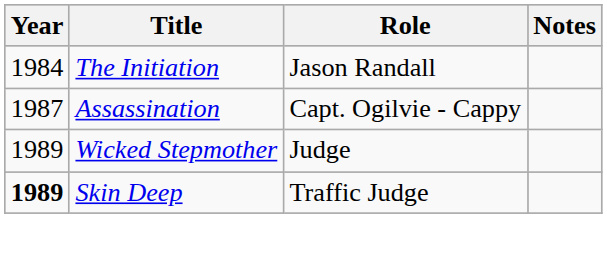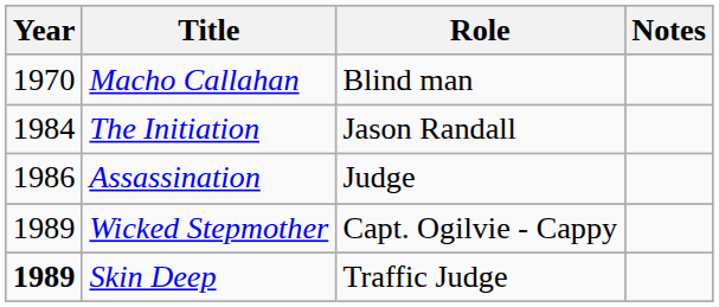 <table class="wikitable sortable">
 <tr>
 <th>Year</th>
 <th>Title</th>
 <th>Role</th>
 <th class="unsortable">Notes</th>
 </tr>
 <tr>
+<td>1970</td>
+<td><em><a href='#'>Macho Callahan</a></em></td>
+<td>Blind man</td>
+<td></td>
+</tr>
+<tr>
 <td>1984</td>
 <td><em><a href='#'>The Initiation</a></em></td>
 <td>Jason Randall</td>
 <td></td>
 </tr>
 <tr>
-<td>1987</td>
+<td>1986</td>
 <td><em><a href='#'>Assassination</a></em></td>
-<td>Capt. Ogilvie - Cappy</td>
+<td>Judge</td>
 <td></td>
 </tr>
 <tr>
 <td>1989</td>
 <td><em><a href='#'>Wicked Stepmother</a></em></td>
-<td>Judge</td>
+<td>Capt. Ogilvie - Cappy</td>
 <td></td>
 </tr>
 <tr>
 <td><strong>1989</strong></td>
 <td><em><a href='#'>Skin Deep</a></em></td>
 <td>Traffic Judge</td>
 <td></td>
 </tr>
 </table>
